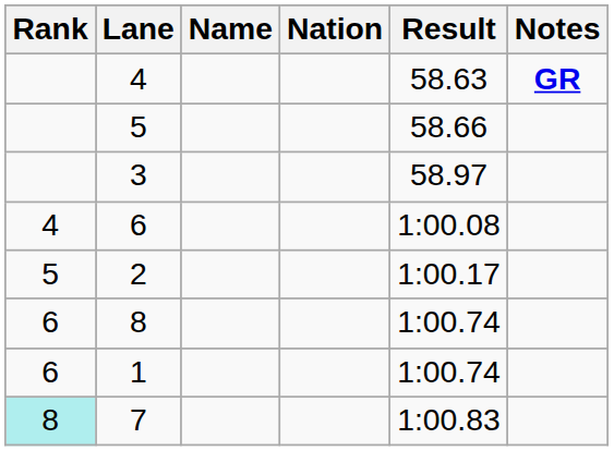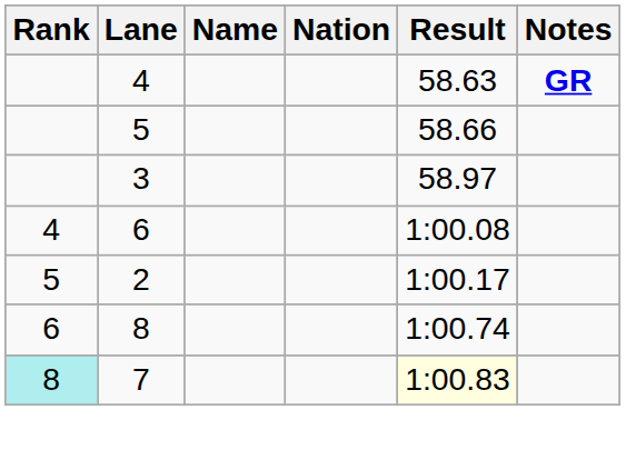 <table class="wikitable sortable" style="text-align:center">
 <tr>
 <th>Rank</th>
 <th>Lane</th>
 <th>Name</th>
 <th>Nation</th>
 <th>Result</th>
 <th>Notes</th>
 </tr>
 <tr>
 <td></td>
 <td>4</td>
 <td align="left"></td>
 <td align=left></td>
 <td>58.63</td>
 <td><strong><a href='#'>GR</a></strong></td>
 </tr>
 <tr>
 <td></td>
 <td>5</td>
 <td align="left"></td>
 <td align=left></td>
 <td>58.66</td>
 <td></td>
 </tr>
 <tr>
 <td></td>
 <td>3</td>
 <td align="left"></td>
 <td align=left></td>
 <td>58.97</td>
 <td></td>
 </tr>
 <tr>
 <td>4</td>
 <td>6</td>
 <td align="left"></td>
 <td align=left></td>
 <td>1:00.08</td>
 <td></td>
 </tr>
 <tr>
 <td>5</td>
 <td>2</td>
 <td align="left"></td>
 <td align=left></td>
 <td>1:00.17</td>
 <td></td>
 </tr>
 <tr>
 <td>6</td>
 <td>8</td>
 <td align="left"></td>
 <td align=left></td>
 <td>1:00.74</td>
 <td></td>
 </tr>
 <tr>
-<td>6</td>
-<td>1</td>
-<td align="left"></td>
-<td align=left></td>
-<td>1:00.74</td>
-<td></td>
-</tr>
-<tr>
 <td style="background: paleturquoise;">8</td>
 <td>7</td>
 <td align="left"></td>
 <td align=left></td>
-<td>1:00.83</td>
+<td style="background: lightyellow;">1:00.83</td>
 <td></td>
 </tr>
 </table>
